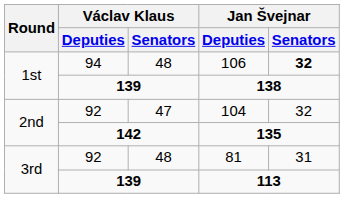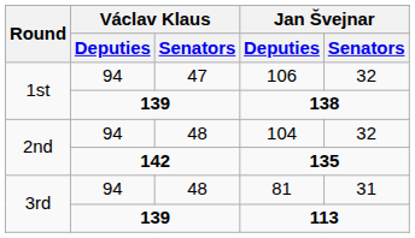 <table class="wikitable">
 <tr>
 <th rowspan="2">Round</th>
 <th colspan="2">Václav Klaus</th>
 <th colspan="2">Jan Švejnar</th>
 </tr>
 <tr>
 <th><a href='#'>Deputies</a></th>
 <th><a href='#'>Senators</a></th>
 <th><a href='#'>Deputies</a></th>
 <th><a href='#'>Senators</a></th>
 </tr>
 <tr>
 <td rowspan="2" style="text-align:center;">1st</td>
 <td align=center>94</td>
-<td align=center>48</td>
+<td align=center>47</td>
 <td align=center>106</td>
-<td align=center><strong>32</strong></td>
+<td align=center>32</td>
 </tr>
 <tr style="text-align:center;">
 <td colspan="2"><strong>139</strong></td>
 <td colspan="2"><strong>138</strong></td>
 </tr>
 <tr>
 <td rowspan="2" style="text-align:center;">2nd</td>
-<td align=center>92</td>
-<td align=center>47</td>
+<td align=center>94</td>
+<td align=center>48</td>
 <td align=center>104</td>
 <td align=center>32</td>
 </tr>
 <tr style="text-align:center;">
 <td colspan="2"><strong>142</strong></td>
 <td colspan="2"><strong>135</strong></td>
 </tr>
 <tr>
 <td rowspan="2" style="text-align:center;">3rd</td>
-<td align=center>92</td>
+<td align=center>94</td>
 <td align=center>48</td>
 <td align=center>81</td>
 <td align=center>31</td>
 </tr>
 <tr style="text-align:center;">
 <td colspan="2"><strong>139</strong></td>
 <td colspan="2"><strong>113</strong></td>
 </tr>
 </table>
